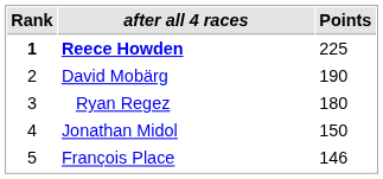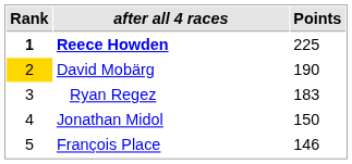 <table cellspacing="1" cellpadding="3" style="border:1px solid #aaa; font-size:86%;">
 <tr style="background:#e4e4e4;">
 <th style="border-bottom:1px solid #aaa; width:10px;">Rank</th>
 <th style="border-bottom:1px solid #aaa; width:200px;"><em>after all 4 races</em></th>
 <th style="border-bottom:1px solid #aaa; width:20px;">Points</th>
 </tr>
 <tr>
 <td align=center><strong>1</strong></td>
 <td><strong> <a href='#'>Reece Howden</a></strong></td>
 <td>225</td>
 </tr>
 <tr>
-<td align=center>2</td>
+<td align=center style="background: gold;">2</td>
 <td> <a href='#'>David Mobärg</a></td>
 <td>190</td>
 </tr>
 <tr>
 <td align=center>3</td>
 <td>   <a href='#'>Ryan Regez</a></td>
-<td>180</td>
+<td>183</td>
 </tr>
 <tr>
 <td align=center>4</td>
 <td> <a href='#'>Jonathan Midol</a></td>
 <td>150</td>
 </tr>
 <tr>
 <td align=center>5</td>
 <td> <a href='#'>François Place</a></td>
 <td>146</td>
 </tr>
 </table>
